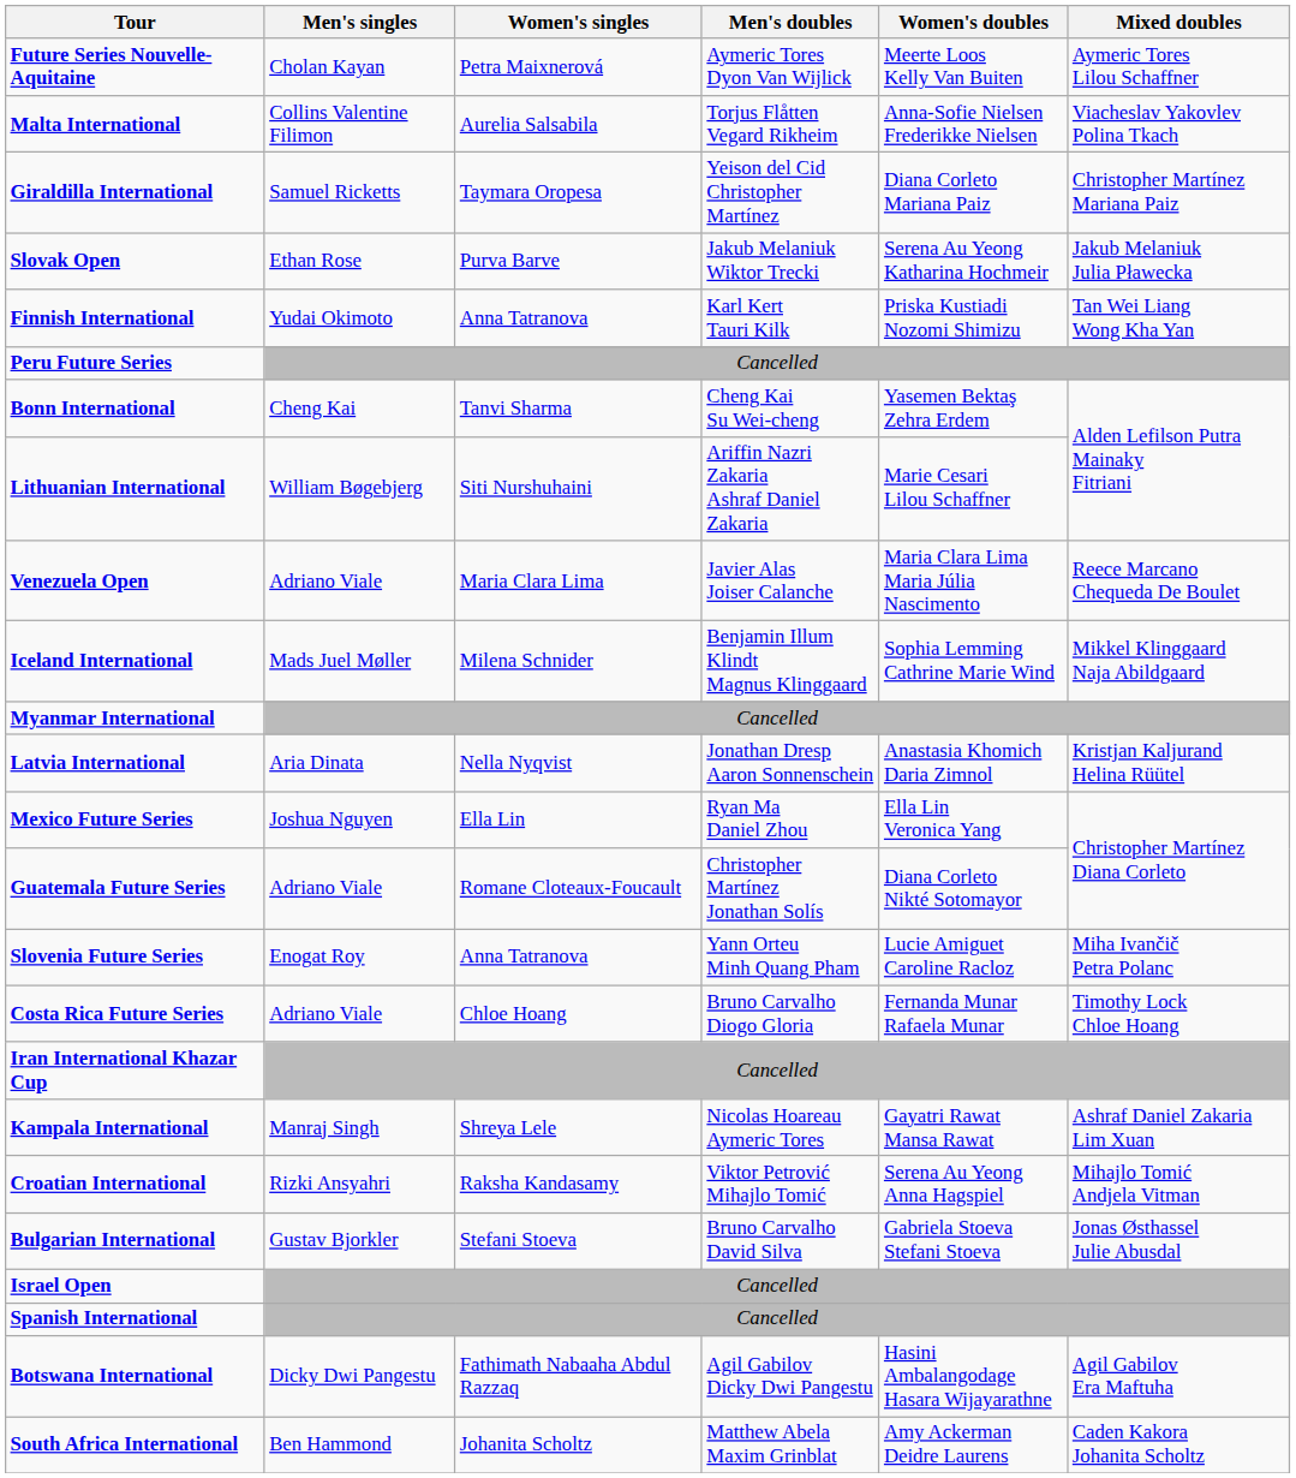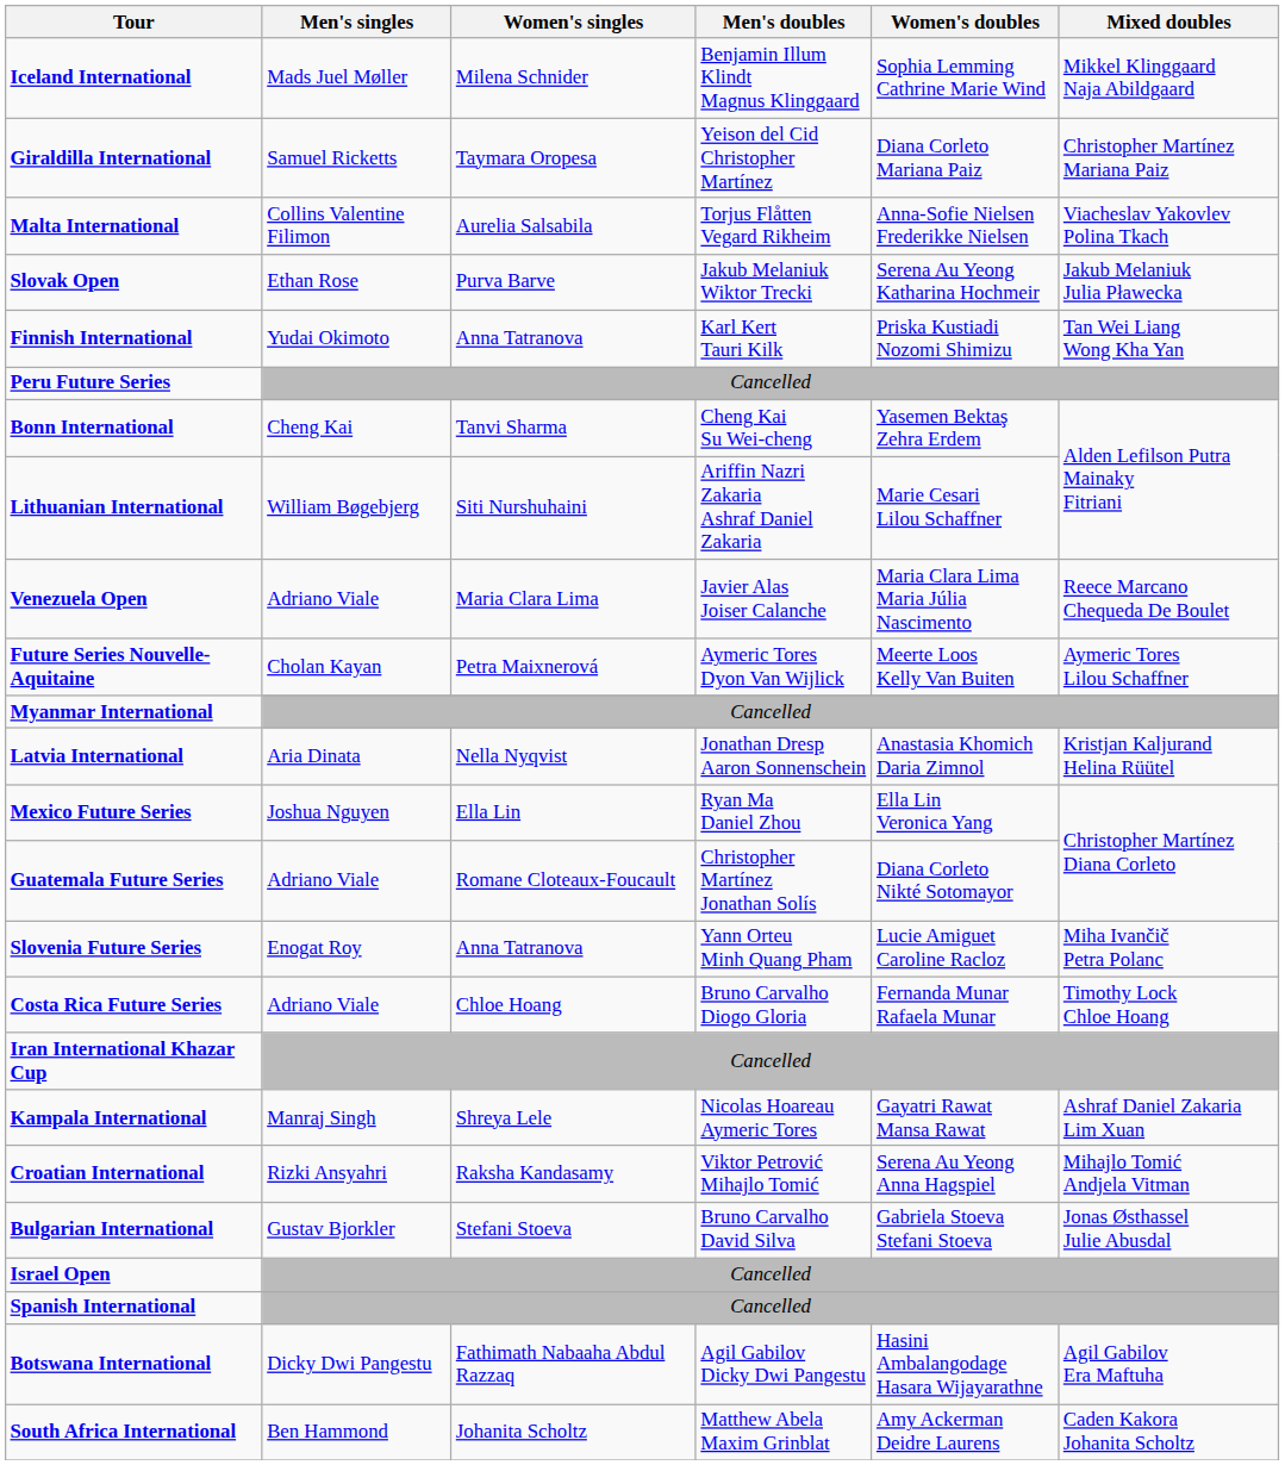 <table class="wikitable" style="font-size:85%">
 <tr>
 <th>Tour</th>
 <th>Men's singles</th>
 <th>Women's singles</th>
 <th>Men's doubles</th>
 <th>Women's doubles</th>
 <th>Mixed doubles</th>
 </tr>
 <tr>
-<td><strong><a href='#'>Future Series Nouvelle-Aquitaine</a></strong></td>
-<td> <a href='#'>Cholan Kayan</a></td>
-<td> <a href='#'>Petra Maixnerová</a></td>
-<td> <a href='#'>Aymeric Tores</a><br> <a href='#'>Dyon Van Wijlick</a></td>
-<td> <a href='#'>Meerte Loos</a><br> <a href='#'>Kelly Van Buiten</a></td>
-<td> <a href='#'>Aymeric Tores</a><br> <a href='#'>Lilou Schaffner</a></td>
+<td><strong><a href='#'>Iceland International</a></strong></td>
+<td> <a href='#'>Mads Juel Møller</a></td>
+<td> <a href='#'>Milena Schnider</a></td>
+<td> <a href='#'>Benjamin Illum Klindt</a><br> <a href='#'>Magnus Klinggaard</a></td>
+<td> <a href='#'>Sophia Lemming</a><br> <a href='#'>Cathrine Marie Wind</a></td>
+<td> <a href='#'>Mikkel Klinggaard</a><br> <a href='#'>Naja Abildgaard</a></td>
+</tr>
+<tr>
+<td><strong><a href='#'>Giraldilla International</a></strong></td>
+<td> <a href='#'>Samuel Ricketts</a></td>
+<td> <a href='#'>Taymara Oropesa</a></td>
+<td> <a href='#'>Yeison del Cid</a><br> <a href='#'>Christopher Martínez</a></td>
+<td> <a href='#'>Diana Corleto</a><br> <a href='#'>Mariana Paiz</a></td>
+<td> <a href='#'>Christopher Martínez</a><br> <a href='#'>Mariana Paiz</a></td>
 </tr>
 <tr>
 <td><strong><a href='#'>Malta International</a></strong></td>
 <td> <a href='#'>Collins Valentine Filimon</a></td>
 <td> <a href='#'>Aurelia Salsabila</a></td>
 <td> <a href='#'>Torjus Flåtten</a><br> <a href='#'>Vegard Rikheim</a></td>
 <td> <a href='#'>Anna-Sofie Nielsen</a><br> <a href='#'>Frederikke Nielsen</a></td>
 <td> <a href='#'>Viacheslav Yakovlev</a><br> <a href='#'>Polina Tkach</a></td>
-</tr>
-<tr>
-<td><strong><a href='#'>Giraldilla International</a></strong></td>
-<td> <a href='#'>Samuel Ricketts</a></td>
-<td> <a href='#'>Taymara Oropesa</a></td>
-<td> <a href='#'>Yeison del Cid</a><br> <a href='#'>Christopher Martínez</a></td>
-<td> <a href='#'>Diana Corleto</a><br> <a href='#'>Mariana Paiz</a></td>
-<td> <a href='#'>Christopher Martínez</a><br> <a href='#'>Mariana Paiz</a></td>
 </tr>
 <tr>
 <td><strong><a href='#'>Slovak Open</a></strong></td>
 <td> <a href='#'>Ethan Rose</a></td>
 <td> <a href='#'>Purva Barve</a></td>
 <td> <a href='#'>Jakub Melaniuk</a><br> <a href='#'>Wiktor Trecki</a></td>
 <td> <a href='#'>Serena Au Yeong</a><br> <a href='#'>Katharina Hochmeir</a></td>
 <td> <a href='#'>Jakub Melaniuk</a><br> <a href='#'>Julia Pławecka</a></td>
 </tr>
 <tr>
 <td><strong><a href='#'>Finnish International</a></strong></td>
 <td> <a href='#'>Yudai Okimoto</a></td>
 <td> <a href='#'>Anna Tatranova</a></td>
 <td> <a href='#'>Karl Kert</a><br> <a href='#'>Tauri Kilk</a></td>
 <td> <a href='#'>Priska Kustiadi</a><br> <a href='#'>Nozomi Shimizu</a></td>
 <td> <a href='#'>Tan Wei Liang</a><br> <a href='#'>Wong Kha Yan</a></td>
 </tr>
 <tr>
 <td><strong><a href='#'>Peru Future Series</a></strong></td>
 <td align="center" bgcolor="#BBBBBB" colspan="5"><em>Cancelled</em></td>
 </tr>
 <tr>
 <td><strong><a href='#'>Bonn International</a></strong></td>
 <td> <a href='#'>Cheng Kai</a></td>
 <td> <a href='#'>Tanvi Sharma</a></td>
 <td> <a href='#'>Cheng Kai</a><br> <a href='#'>Su Wei-cheng</a></td>
 <td> <a href='#'>Yasemen Bektaş</a><br> <a href='#'>Zehra Erdem</a></td>
 <td rowspan="2"> <a href='#'>Alden Lefilson Putra Mainaky</a><br> <a href='#'>Fitriani</a></td>
 </tr>
 <tr>
 <td><strong><a href='#'>Lithuanian International</a></strong></td>
 <td> <a href='#'>William Bøgebjerg</a></td>
 <td> <a href='#'>Siti Nurshuhaini</a></td>
 <td> <a href='#'>Ariffin Nazri Zakaria</a><br> <a href='#'>Ashraf Daniel Zakaria</a></td>
 <td> <a href='#'>Marie Cesari</a><br> <a href='#'>Lilou Schaffner</a></td>
 </tr>
 <tr>
 <td><strong><a href='#'>Venezuela Open</a></strong></td>
 <td> <a href='#'>Adriano Viale</a></td>
 <td> <a href='#'>Maria Clara Lima</a></td>
 <td> <a href='#'>Javier Alas</a> <br> <a href='#'>Joiser Calanche</a></td>
 <td> <a href='#'>Maria Clara Lima</a><br> <a href='#'>Maria Júlia Nascimento</a></td>
 <td> <a href='#'>Reece Marcano</a><br> <a href='#'>Chequeda De Boulet</a></td>
 </tr>
 <tr>
-<td><strong><a href='#'>Iceland International</a></strong></td>
-<td> <a href='#'>Mads Juel Møller</a></td>
-<td> <a href='#'>Milena Schnider</a></td>
-<td> <a href='#'>Benjamin Illum Klindt</a><br> <a href='#'>Magnus Klinggaard</a></td>
-<td> <a href='#'>Sophia Lemming</a><br> <a href='#'>Cathrine Marie Wind</a></td>
-<td> <a href='#'>Mikkel Klinggaard</a><br> <a href='#'>Naja Abildgaard</a></td>
+<td><strong><a href='#'>Future Series Nouvelle-Aquitaine</a></strong></td>
+<td> <a href='#'>Cholan Kayan</a></td>
+<td> <a href='#'>Petra Maixnerová</a></td>
+<td> <a href='#'>Aymeric Tores</a><br> <a href='#'>Dyon Van Wijlick</a></td>
+<td> <a href='#'>Meerte Loos</a><br> <a href='#'>Kelly Van Buiten</a></td>
+<td> <a href='#'>Aymeric Tores</a><br> <a href='#'>Lilou Schaffner</a></td>
 </tr>
 <tr>
 <td><strong><a href='#'>Myanmar International</a></strong></td>
 <td align="center" bgcolor="#BBBBBB" colspan="5"><em>Cancelled</em></td>
 </tr>
 <tr>
 <td><strong><a href='#'>Latvia International</a></strong></td>
 <td> <a href='#'>Aria Dinata</a></td>
 <td> <a href='#'>Nella Nyqvist</a></td>
 <td> <a href='#'>Jonathan Dresp</a><br> <a href='#'>Aaron Sonnenschein</a></td>
 <td> <a href='#'>Anastasia Khomich</a><br> <a href='#'>Daria Zimnol</a></td>
 <td> <a href='#'>Kristjan Kaljurand</a><br> <a href='#'>Helina Rüütel</a></td>
 </tr>
 <tr>
 <td><strong><a href='#'>Mexico Future Series</a></strong></td>
 <td> <a href='#'>Joshua Nguyen</a></td>
 <td> <a href='#'>Ella Lin</a></td>
 <td> <a href='#'>Ryan Ma</a><br> <a href='#'>Daniel Zhou</a></td>
 <td> <a href='#'>Ella Lin</a><br> <a href='#'>Veronica Yang</a></td>
 <td rowspan="2"> <a href='#'>Christopher Martínez</a><br> <a href='#'>Diana Corleto</a></td>
 </tr>
 <tr>
 <td><strong><a href='#'>Guatemala Future Series</a></strong></td>
 <td> <a href='#'>Adriano Viale</a></td>
 <td> <a href='#'>Romane Cloteaux-Foucault</a></td>
 <td> <a href='#'>Christopher Martínez</a><br> <a href='#'>Jonathan Solís</a></td>
 <td> <a href='#'>Diana Corleto</a><br> <a href='#'>Nikté Sotomayor</a></td>
 </tr>
 <tr>
 <td><strong><a href='#'>Slovenia Future Series</a></strong></td>
 <td> <a href='#'>Enogat Roy</a></td>
 <td> <a href='#'>Anna Tatranova</a></td>
 <td> <a href='#'>Yann Orteu</a><br> <a href='#'>Minh Quang Pham</a></td>
 <td> <a href='#'>Lucie Amiguet</a><br> <a href='#'>Caroline Racloz</a></td>
 <td> <a href='#'>Miha Ivančič</a><br> <a href='#'>Petra Polanc</a></td>
 </tr>
 <tr>
 <td><strong><a href='#'>Costa Rica Future Series</a></strong></td>
 <td> <a href='#'>Adriano Viale</a></td>
 <td> <a href='#'>Chloe Hoang</a></td>
 <td> <a href='#'>Bruno Carvalho</a><br> <a href='#'>Diogo Gloria</a></td>
 <td> <a href='#'>Fernanda Munar</a><br> <a href='#'>Rafaela Munar</a></td>
 <td> <a href='#'>Timothy Lock</a><br> <a href='#'>Chloe Hoang</a></td>
 </tr>
 <tr>
 <td><strong><a href='#'>Iran International Khazar Cup</a></strong></td>
 <td align="center" bgcolor="#BBBBBB" colspan="5"><em>Cancelled</em></td>
 </tr>
 <tr>
 <td><strong><a href='#'>Kampala International</a></strong></td>
 <td> <a href='#'>Manraj Singh</a></td>
 <td> <a href='#'>Shreya Lele</a></td>
 <td> <a href='#'>Nicolas Hoareau</a><br> <a href='#'>Aymeric Tores</a></td>
 <td> <a href='#'>Gayatri Rawat</a><br> <a href='#'>Mansa Rawat</a></td>
 <td> <a href='#'>Ashraf Daniel Zakaria</a><br> <a href='#'>Lim Xuan</a></td>
 </tr>
 <tr>
 <td><strong><a href='#'>Croatian International</a></strong></td>
 <td> <a href='#'>Rizki Ansyahri</a></td>
 <td> <a href='#'>Raksha Kandasamy</a></td>
 <td> <a href='#'>Viktor Petrović</a><br> <a href='#'>Mihajlo Tomić</a></td>
 <td> <a href='#'>Serena Au Yeong</a><br> <a href='#'>Anna Hagspiel</a></td>
 <td> <a href='#'>Mihajlo Tomić</a><br> <a href='#'>Andjela Vitman</a></td>
 </tr>
 <tr>
 <td><strong><a href='#'>Bulgarian International</a></strong></td>
 <td> <a href='#'>Gustav Bjorkler</a></td>
 <td> <a href='#'>Stefani Stoeva</a></td>
 <td> <a href='#'>Bruno Carvalho</a><br> <a href='#'>David Silva</a></td>
 <td> <a href='#'>Gabriela Stoeva</a><br> <a href='#'>Stefani Stoeva</a></td>
 <td> <a href='#'>Jonas Østhassel</a><br> <a href='#'>Julie Abusdal</a></td>
 </tr>
 <tr>
 <td><strong><a href='#'>Israel Open</a></strong></td>
 <td align="center" bgcolor="#BBBBBB" colspan="5"><em>Cancelled</em></td>
 </tr>
 <tr>
 <td><strong><a href='#'>Spanish International</a></strong></td>
 <td align="center" bgcolor="#BBBBBB" colspan="5"><em>Cancelled</em></td>
 </tr>
 <tr>
 <td><strong><a href='#'>Botswana International</a></strong></td>
 <td> <a href='#'>Dicky Dwi Pangestu</a></td>
 <td> <a href='#'>Fathimath Nabaaha Abdul Razzaq</a></td>
 <td> <a href='#'>Agil Gabilov</a><br> <a href='#'>Dicky Dwi Pangestu</a></td>
 <td> <a href='#'>Hasini Ambalangodage</a><br> <a href='#'>Hasara Wijayarathne</a></td>
 <td> <a href='#'>Agil Gabilov</a><br> <a href='#'>Era Maftuha</a></td>
 </tr>
 <tr>
 <td><strong><a href='#'>South Africa International</a></strong></td>
 <td> <a href='#'>Ben Hammond</a></td>
 <td> <a href='#'>Johanita Scholtz</a></td>
 <td> <a href='#'>Matthew Abela</a><br> <a href='#'>Maxim Grinblat</a></td>
 <td> <a href='#'>Amy Ackerman</a><br> <a href='#'>Deidre Laurens</a></td>
 <td> <a href='#'>Caden Kakora</a><br> <a href='#'>Johanita Scholtz</a></td>
 </tr>
 </table>
